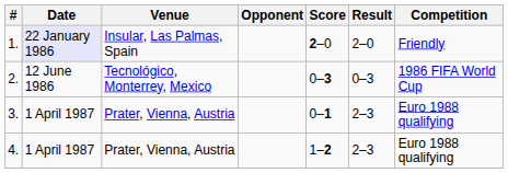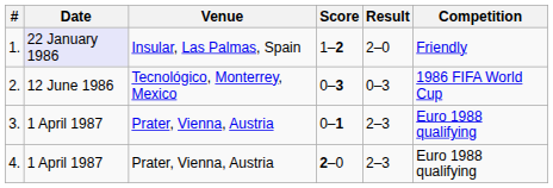 <table class="wikitable" style="font-size:100%">
 <tr>
 <th>#</th>
 <th>Date</th>
 <th>Venue</th>
-<th>Opponent</th>
 <th>Score</th>
 <th>Result</th>
 <th>Competition</th>
 </tr>
 <tr>
 <td>1.</td>
 <td style="background: lavender;">22 January 1986</td>
 <td><a href='#'>Insular</a>, <a href='#'>Las Palmas</a>, Spain</td>
-<td></td>
-<td><strong>2</strong>–0</td>
+<td>1–<strong>2</strong></td>
 <td>2–0</td>
 <td><a href='#'>Friendly</a></td>
 </tr>
 <tr>
 <td>2.</td>
 <td>12 June 1986</td>
 <td><a href='#'>Tecnológico</a>, <a href='#'>Monterrey</a>, <a href='#'>Mexico</a></td>
-<td></td>
 <td>0–<strong>3</strong></td>
 <td>0–3</td>
 <td><a href='#'>1986 FIFA World Cup</a></td>
 </tr>
 <tr>
 <td>3.</td>
 <td>1 April 1987</td>
 <td><a href='#'>Prater</a>, <a href='#'>Vienna</a>, <a href='#'>Austria</a></td>
-<td></td>
 <td>0–<strong>1</strong></td>
 <td>2–3</td>
 <td><a href='#'>Euro 1988 qualifying</a></td>
 </tr>
 <tr>
 <td>4.</td>
 <td>1 April 1987</td>
 <td>Prater, Vienna, Austria</td>
-<td></td>
-<td>1–<strong>2</strong></td>
+<td><strong>2</strong>–0</td>
 <td>2–3</td>
 <td>Euro 1988 qualifying</td>
 </tr>
 </table>
